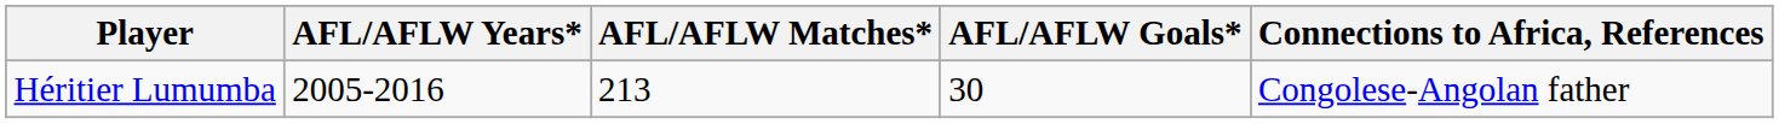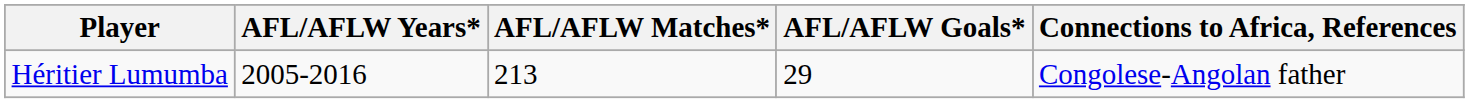 <table class="wikitable sortable">
 <tr>
 <th>Player</th>
 <th>AFL/AFLW Years*</th>
 <th>AFL/AFLW Matches*</th>
 <th>AFL/AFLW Goals*</th>
 <th>Connections to Africa, References</th>
 </tr>
 <tr>
 <td><a href='#'>Héritier Lumumba</a></td>
 <td>2005-2016</td>
 <td>213</td>
-<td>30</td>
+<td>29</td>
 <td><a href='#'>Congolese</a>-<a href='#'>Angolan</a> father</td>
 </tr>
 </table>
